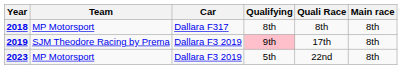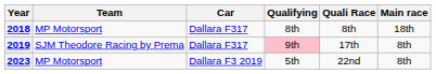 <table class="wikitable" style="text-align:center; font-size:90%">
 <tr>
 <th>Year</th>
 <th>Team</th>
 <th>Car</th>
 <th>Qualifying</th>
 <th>Quali Race</th>
 <th>Main race</th>
 </tr>
 <tr>
 <th><a href='#'>2018</a></th>
 <td align="left" nowrap> <a href='#'>MP Motorsport</a></td>
 <td align="left" nowrap><a href='#'>Dallara F317</a></td>
 <td>8th</td>
 <td>8th</td>
-<td>8th</td>
+<td>18th</td>
 </tr>
 <tr>
 <th><a href='#'>2019</a></th>
 <td align="left" nowrap> <a href='#'>SJM Theodore Racing by Prema</a></td>
-<td align="left" nowrap><a href='#'>Dallara F3 2019</a></td>
+<td align="left" nowrap><a href='#'>Dallara F317</a></td>
 <td style="background: pink;">9th</td>
 <td>17th</td>
 <td>8th</td>
 </tr>
 <tr>
 <th><a href='#'>2023</a></th>
 <td align="left" nowrap> <a href='#'>MP Motorsport</a></td>
 <td align="left" nowrap><a href='#'>Dallara F3 2019</a></td>
 <td>5th</td>
 <td>22nd</td>
 <td>8th</td>
 </tr>
 </table>
